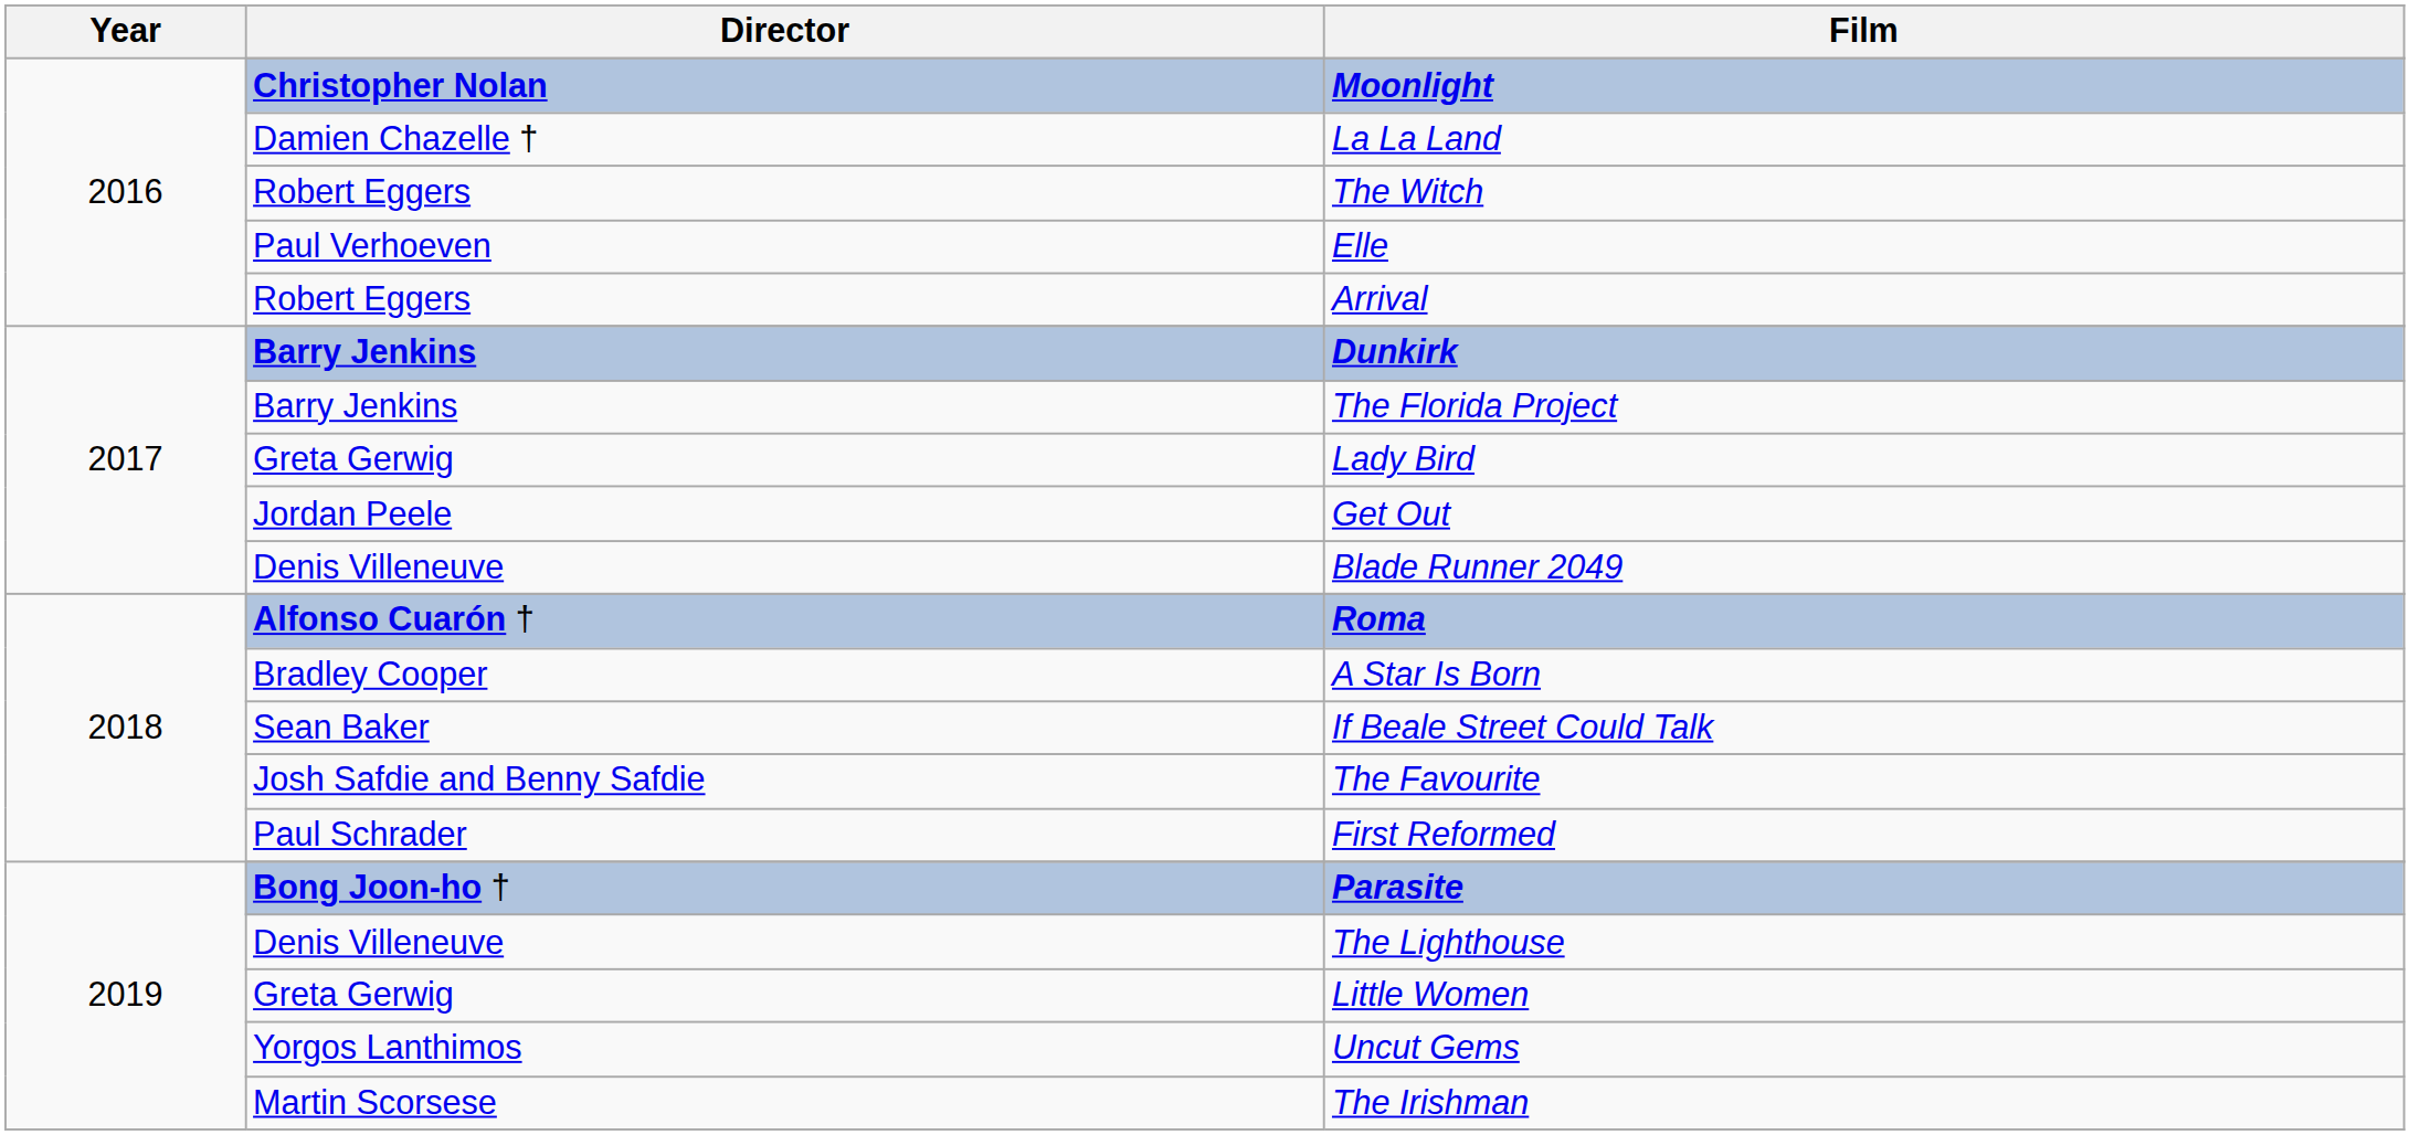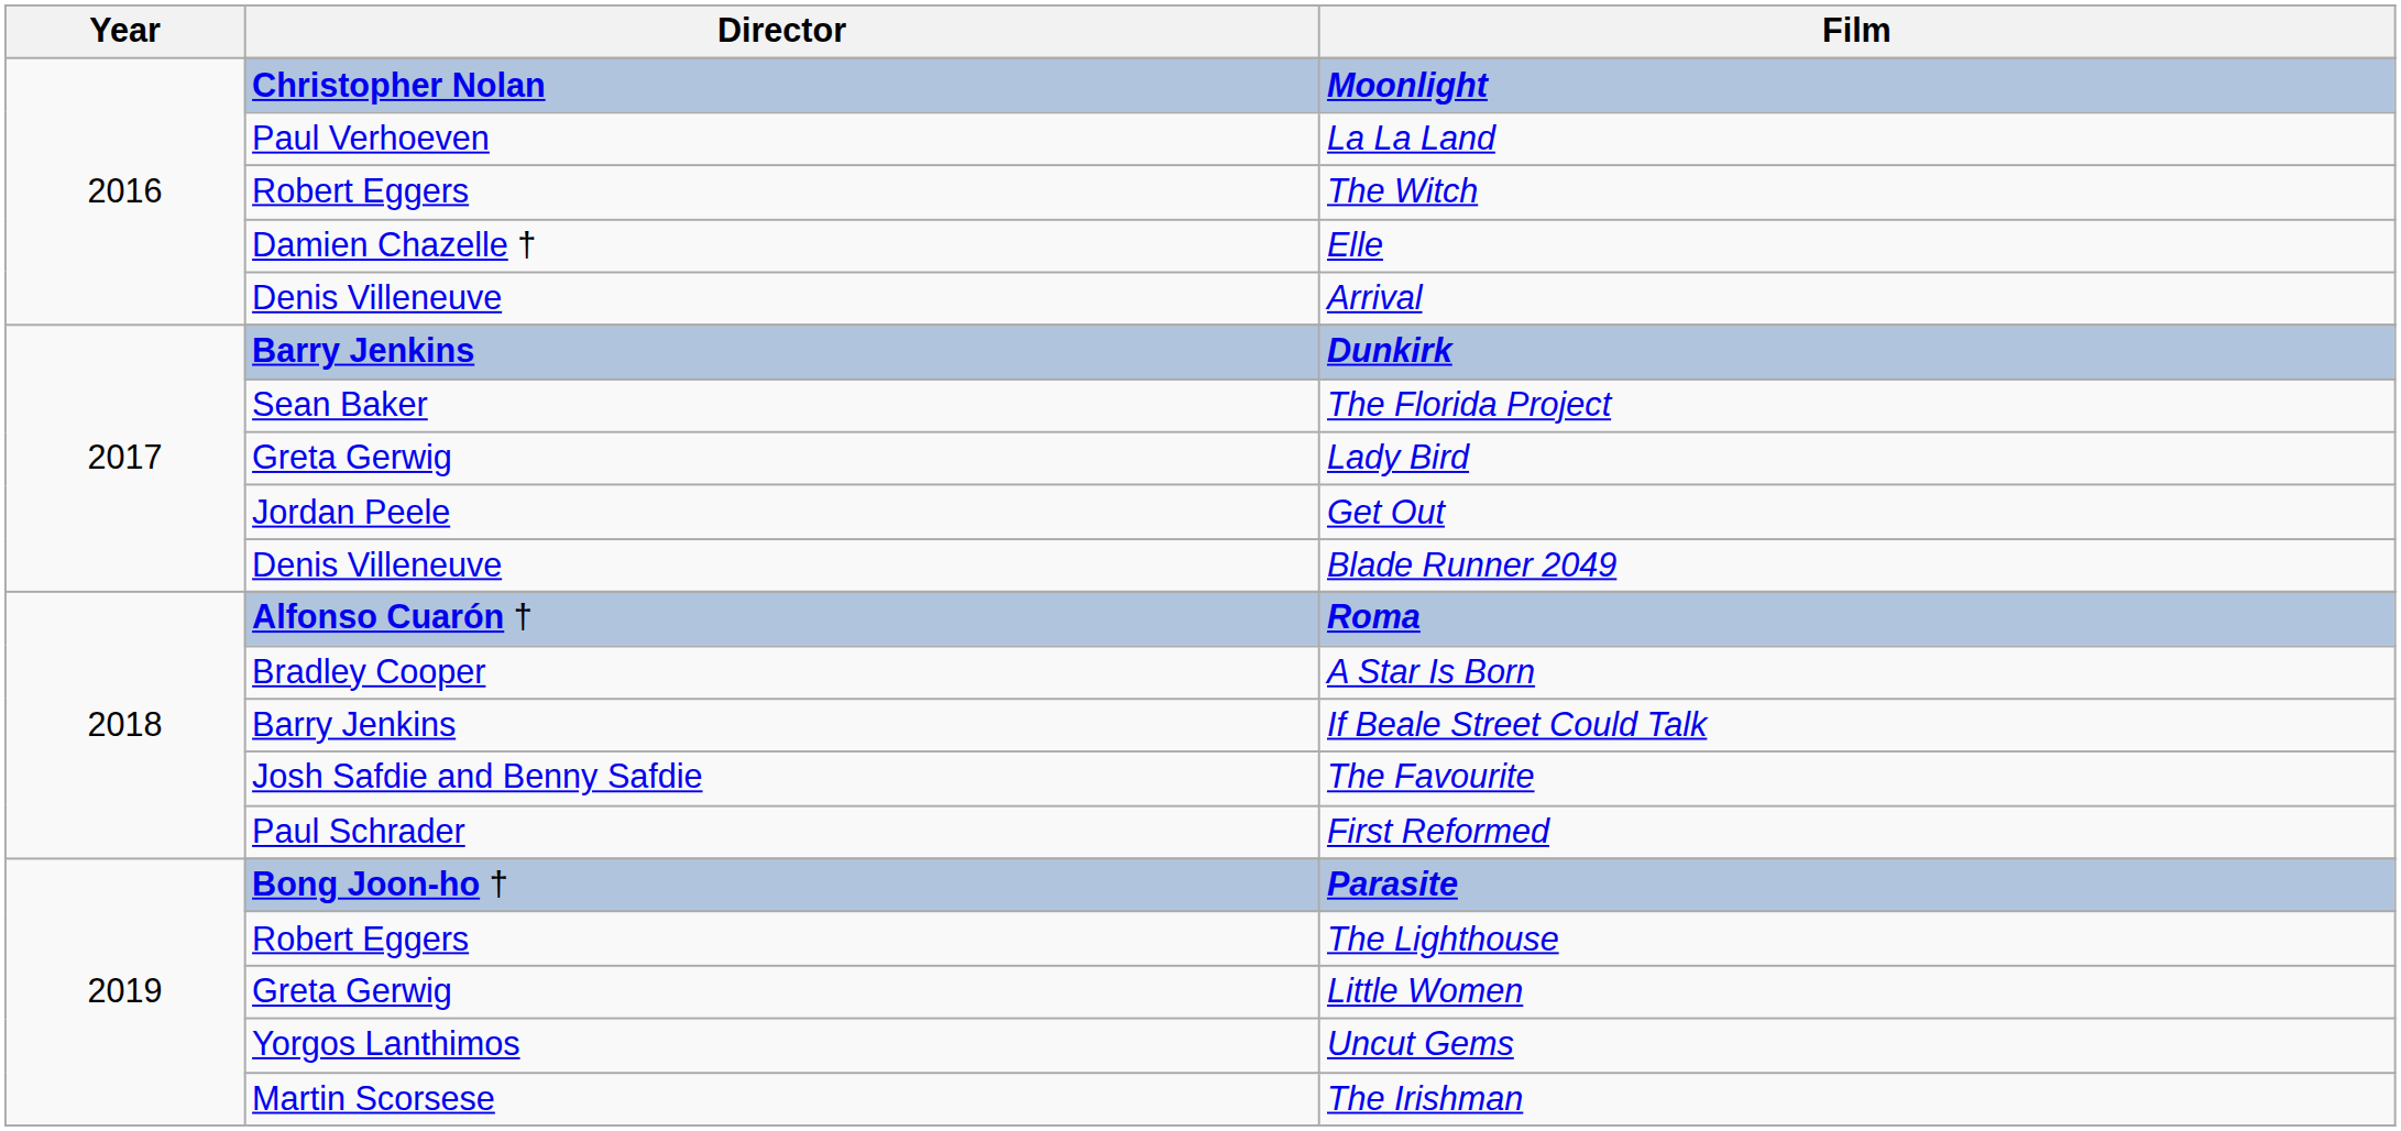 <table class="wikitable" width="90%">
 <tr>
 <th width="10%">Year</th>
 <th width="45%">Director</th>
 <th width="45%">Film</th>
 </tr>
 <tr>
 <td rowspan="6" align="center">2016</td>
 </tr>
 <tr style="background:#B0C4DE">
 <td><strong><a href='#'>Christopher Nolan</a></strong></td>
 <td><strong><em><a href='#'>Moonlight</a></em></strong></td>
 </tr>
 <tr>
-<td><a href='#'>Damien Chazelle</a> †</td>
+<td><a href='#'>Paul Verhoeven</a></td>
 <td><em><a href='#'>La La Land</a></em></td>
 </tr>
 <tr>
 <td><a href='#'>Robert Eggers</a></td>
 <td><em><a href='#'>The Witch</a></em></td>
 </tr>
 <tr>
-<td><a href='#'>Paul Verhoeven</a></td>
+<td><a href='#'>Damien Chazelle</a> †</td>
 <td><em><a href='#'>Elle</a></em></td>
 </tr>
 <tr>
-<td><a href='#'>Robert Eggers</a></td>
+<td><a href='#'>Denis Villeneuve</a></td>
 <td><em><a href='#'>Arrival</a></em></td>
 </tr>
 <tr>
 <td rowspan="6" align="center">2017</td>
 </tr>
 <tr style="background:#B0C4DE">
 <td><strong><a href='#'>Barry Jenkins</a></strong></td>
 <td><strong><em><a href='#'>Dunkirk</a></em></strong></td>
 </tr>
 <tr>
-<td><a href='#'>Barry Jenkins</a></td>
+<td><a href='#'>Sean Baker</a></td>
 <td><em><a href='#'>The Florida Project</a></em></td>
 </tr>
 <tr>
 <td><a href='#'>Greta Gerwig</a></td>
 <td><em><a href='#'>Lady Bird</a></em></td>
 </tr>
 <tr>
 <td><a href='#'>Jordan Peele</a></td>
 <td><em><a href='#'>Get Out</a></em></td>
 </tr>
 <tr>
 <td><a href='#'>Denis Villeneuve</a></td>
 <td><em><a href='#'>Blade Runner 2049</a></em></td>
 </tr>
 <tr>
 <td rowspan="6" align="center">2018</td>
 </tr>
 <tr style="background:#B0C4DE">
 <td><strong><a href='#'>Alfonso Cuarón</a></strong> †</td>
 <td><strong><em><a href='#'>Roma</a></em></strong></td>
 </tr>
 <tr>
 <td><a href='#'>Bradley Cooper</a></td>
 <td><em><a href='#'>A Star Is Born</a></em></td>
 </tr>
 <tr>
-<td><a href='#'>Sean Baker</a></td>
+<td><a href='#'>Barry Jenkins</a></td>
 <td><em><a href='#'>If Beale Street Could Talk</a></em></td>
 </tr>
 <tr>
 <td><a href='#'>Josh Safdie and Benny Safdie</a></td>
 <td><em><a href='#'>The Favourite</a></em></td>
 </tr>
 <tr>
 <td><a href='#'>Paul Schrader</a></td>
 <td><em><a href='#'>First Reformed</a></em></td>
 </tr>
 <tr>
 <td rowspan="6" align="center">2019</td>
 </tr>
 <tr style="background:#B0C4DE">
 <td><strong><a href='#'>Bong Joon-ho</a></strong> †</td>
 <td><strong><em><a href='#'>Parasite</a></em></strong></td>
 </tr>
 <tr>
-<td><a href='#'>Denis Villeneuve</a></td>
+<td><a href='#'>Robert Eggers</a></td>
 <td><em><a href='#'>The Lighthouse</a></em></td>
 </tr>
 <tr>
 <td><a href='#'>Greta Gerwig</a></td>
 <td><em><a href='#'>Little Women</a></em></td>
 </tr>
 <tr>
 <td><a href='#'>Yorgos Lanthimos</a></td>
 <td><em><a href='#'>Uncut Gems</a></em></td>
 </tr>
 <tr>
 <td><a href='#'>Martin Scorsese</a></td>
 <td><em><a href='#'>The Irishman</a></em></td>
 </tr>
 </table>
